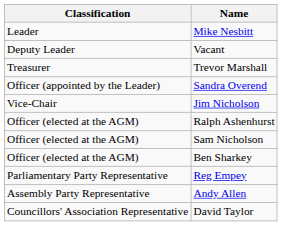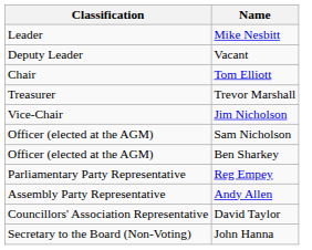 <table class="wikitable">
 <tr>
 <th>Classification</th>
 <th>Name</th>
 </tr>
 <tr>
 <td>Leader</td>
 <td><a href='#'>Mike Nesbitt</a></td>
 </tr>
 <tr>
 <td>Deputy Leader</td>
 <td>Vacant</td>
 </tr>
 <tr>
+<td>Chair</td>
+<td><a href='#'>Tom Elliott</a></td>
+</tr>
+<tr>
 <td>Treasurer</td>
 <td>Trevor Marshall</td>
 </tr>
 <tr>
-<td>Officer (appointed by the Leader)</td>
-<td><a href='#'>Sandra Overend</a></td>
-</tr>
-<tr>
 <td>Vice-Chair</td>
 <td><a href='#'>Jim Nicholson</a></td>
-</tr>
-<tr>
-<td>Officer (elected at the AGM)</td>
-<td>Ralph Ashenhurst</td>
 </tr>
 <tr>
 <td>Officer (elected at the AGM)</td>
 <td>Sam Nicholson</td>
 </tr>
 <tr>
 <td>Officer (elected at the AGM)</td>
 <td>Ben Sharkey</td>
 </tr>
 <tr>
 <td>Parliamentary Party Representative</td>
 <td><a href='#'>Reg Empey</a></td>
 </tr>
 <tr>
 <td>Assembly Party Representative</td>
 <td><a href='#'>Andy Allen</a></td>
 </tr>
 <tr>
 <td>Councillors' Association Representative</td>
 <td>David Taylor</td>
 </tr>
+<tr>
+<td>Secretary to the Board (Non-Voting)</td>
+<td>John Hanna</td>
+</tr>
 </table>
